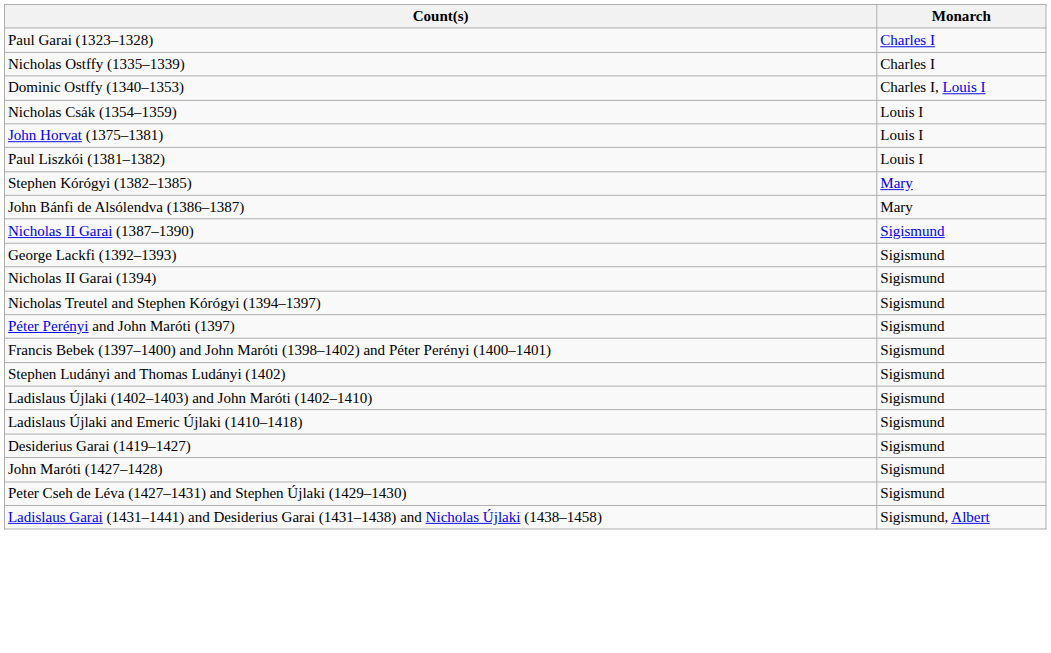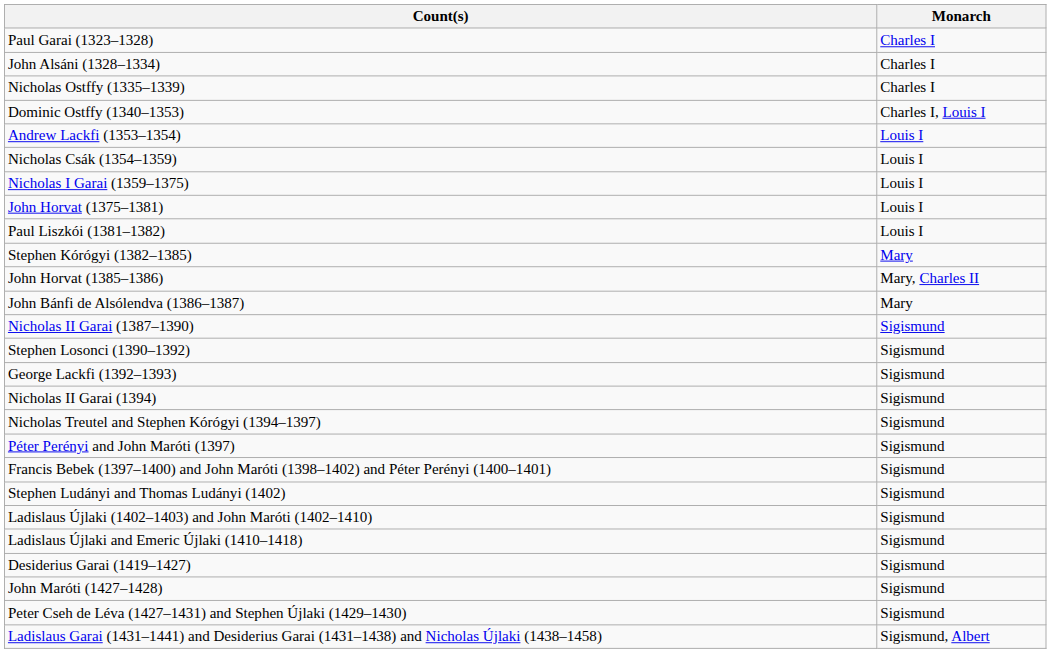 <table class="wikitable" style="width: 70%">
 <tr>
 <th>Count(s)</th>
 <th>Monarch</th>
 </tr>
 <tr>
 <td>Paul Garai (1323–1328)</td>
 <td><a href='#'>Charles I</a></td>
 </tr>
 <tr>
+<td>John Alsáni (1328–1334)</td>
+<td>Charles I</td>
+</tr>
+<tr>
 <td>Nicholas Ostffy (1335–1339)</td>
 <td>Charles I</td>
 </tr>
 <tr>
 <td>Dominic Ostffy (1340–1353)</td>
 <td>Charles I, <a href='#'>Louis I</a></td>
 </tr>
 <tr>
+<td><a href='#'>Andrew Lackfi</a> (1353–1354)</td>
+<td><a href='#'>Louis I</a></td>
+</tr>
+<tr>
 <td>Nicholas Csák (1354–1359)</td>
+<td>Louis I</td>
+</tr>
+<tr>
+<td><a href='#'>Nicholas I Garai</a> (1359–1375)</td>
 <td>Louis I</td>
 </tr>
 <tr>
 <td><a href='#'>John Horvat</a> (1375–1381)</td>
 <td>Louis I</td>
 </tr>
 <tr>
 <td>Paul Liszkói (1381–1382)</td>
 <td>Louis I</td>
 </tr>
 <tr>
 <td>Stephen Kórógyi (1382–1385)</td>
 <td><a href='#'>Mary</a></td>
 </tr>
 <tr>
+<td>John Horvat (1385–1386)</td>
+<td>Mary, <a href='#'>Charles II</a></td>
+</tr>
+<tr>
 <td>John Bánfi de Alsólendva (1386–1387)</td>
 <td>Mary</td>
 </tr>
 <tr>
 <td><a href='#'>Nicholas II Garai</a> (1387–1390)</td>
 <td><a href='#'>Sigismund</a></td>
+</tr>
+<tr>
+<td>Stephen Losonci (1390–1392)</td>
+<td>Sigismund</td>
 </tr>
 <tr>
 <td>George Lackfi (1392–1393)</td>
 <td>Sigismund</td>
 </tr>
 <tr>
 <td>Nicholas II Garai (1394)</td>
 <td>Sigismund</td>
 </tr>
 <tr>
 <td>Nicholas Treutel and Stephen Kórógyi (1394–1397)</td>
 <td>Sigismund</td>
 </tr>
 <tr>
 <td><a href='#'>Péter Perényi</a> and John Maróti (1397)</td>
 <td>Sigismund</td>
 </tr>
 <tr>
 <td>Francis Bebek (1397–1400) and John Maróti (1398–1402) and Péter Perényi (1400–1401)</td>
 <td>Sigismund</td>
 </tr>
 <tr>
 <td>Stephen Ludányi and Thomas Ludányi (1402)</td>
 <td>Sigismund</td>
 </tr>
 <tr>
 <td>Ladislaus Újlaki (1402–1403) and John Maróti (1402–1410)</td>
 <td>Sigismund</td>
 </tr>
 <tr>
 <td>Ladislaus Újlaki and Emeric Újlaki (1410–1418)</td>
 <td>Sigismund</td>
 </tr>
 <tr>
 <td>Desiderius Garai (1419–1427)</td>
 <td>Sigismund</td>
 </tr>
 <tr>
 <td>John Maróti (1427–1428)</td>
 <td>Sigismund</td>
 </tr>
 <tr>
 <td>Peter Cseh de Léva (1427–1431) and Stephen Újlaki (1429–1430)</td>
 <td>Sigismund</td>
 </tr>
 <tr>
 <td><a href='#'>Ladislaus Garai</a> (1431–1441) and Desiderius Garai (1431–1438) and <a href='#'>Nicholas Újlaki</a> (1438–1458)</td>
 <td>Sigismund, <a href='#'>Albert</a></td>
 </tr>
 </table>
